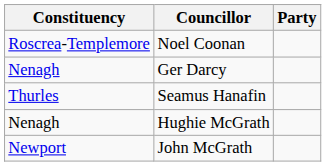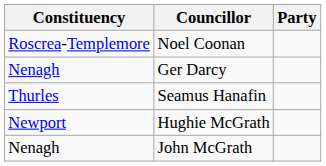 <table class="wikitable">
 <tr>
 <th>Constituency</th>
 <th>Councillor</th>
 <th colspan="2">Party</th>
 </tr>
 <tr>
 <td><a href='#'>Roscrea</a>-<a href='#'>Templemore</a></td>
 <td>Noel Coonan</td>
 <td></td>
 </tr>
 <tr>
 <td><a href='#'>Nenagh</a></td>
 <td>Ger Darcy</td>
 <td></td>
 </tr>
 <tr>
 <td><a href='#'>Thurles</a></td>
 <td>Seamus Hanafin</td>
 <td></td>
 </tr>
 <tr>
-<td>Nenagh</td>
+<td><a href='#'>Newport</a></td>
 <td>Hughie McGrath</td>
 <td></td>
 </tr>
 <tr>
-<td><a href='#'>Newport</a></td>
+<td>Nenagh</td>
 <td>John McGrath</td>
 <td></td>
 </tr>
 </table>
